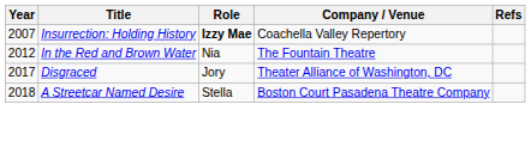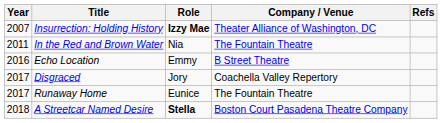 <table class="wikitable sortable">
 <tr>
 <th>Year</th>
 <th>Title</th>
 <th>Role</th>
 <th>Company / Venue</th>
 <th>Refs</th>
 </tr>
 <tr>
 <td>2007</td>
 <td><em><a href='#'>Insurrection: Holding History</a></em></td>
 <td><strong>Izzy Mae</strong></td>
-<td>Coachella Valley Repertory</td>
+<td><a href='#'>Theater Alliance of Washington, DC</a></td>
 <td></td>
 </tr>
 <tr>
-<td>2012</td>
+<td>2011</td>
 <td><em><a href='#'>In the Red and Brown Water</a></em></td>
 <td>Nia</td>
 <td><a href='#'>The Fountain Theatre</a></td>
 <td></td>
 </tr>
 <tr>
+<td>2016</td>
+<td><em>Echo Location</em></td>
+<td>Emmy</td>
+<td><a href='#'>B Street Theatre</a></td>
+<td></td>
+</tr>
+<tr>
 <td>2017</td>
 <td><em><a href='#'>Disgraced</a></em></td>
 <td>Jory</td>
-<td><a href='#'>Theater Alliance of Washington, DC</a></td>
+<td>Coachella Valley Repertory</td>
+<td></td>
+</tr>
+<tr>
+<td>2017</td>
+<td><em>Runaway Home</em></td>
+<td>Eunice</td>
+<td>The Fountain Theatre</td>
 <td></td>
 </tr>
 <tr>
 <td>2018</td>
 <td><em><a href='#'>A Streetcar Named Desire</a></em></td>
-<td>Stella</td>
+<td><strong>Stella</strong></td>
 <td><a href='#'>Boston Court Pasadena Theatre Company</a></td>
 <td></td>
 </tr>
 </table>
